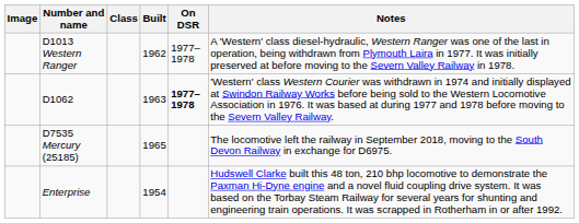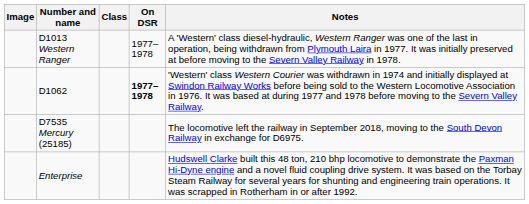 <table class="wikitable sortable">
 <tr>
 <th class=unsortable>Image</th>
 <th>Number and name</th>
 <th>Class</th>
-<th>Built</th>
 <th>On DSR</th>
 <th class=unsortable>Notes</th>
 </tr>
 <tr>
 <td></td>
 <td>D1013<br><em>Western Ranger</em></td>
 <td></td>
-<td>1962</td>
 <td>1977–1978</td>
 <td>A 'Western' class diesel-hydraulic, <em>Western Ranger</em> was one of the last in operation, being withdrawn from <a href='#'>Plymouth Laira</a> in 1977. It was initially preserved at  before moving to the <a href='#'>Severn Valley Railway</a> in 1978.</td>
 </tr>
 <tr>
 <td></td>
 <td>D1062<br></td>
 <td></td>
-<td>1963</td>
 <td><strong>1977–1978</strong></td>
 <td>'Western' class <em>Western Courier</em> was withdrawn in 1974 and initially displayed at <a href='#'>Swindon Railway Works</a> before being sold to the Western Locomotive Association in 1976. It was based at  during 1977 and 1978 before moving to the <a href='#'>Severn Valley Railway</a>.</td>
 </tr>
 <tr>
 <td></td>
 <td>D7535 <em>Mercury</em> (25185)</td>
 <td></td>
-<td>1965</td>
 <td></td>
 <td>The locomotive left the railway in September 2018, moving to the <a href='#'>South Devon Railway</a> in exchange for  D6975.</td>
 </tr>
 <tr>
 <td></td>
 <td><em>Enterprise</em></td>
 <td></td>
-<td>1954</td>
 <td data-sort-value="1978"></td>
 <td><a href='#'>Hudswell Clarke</a> built this 48 ton, 210 bhp locomotive to demonstrate the <a href='#'>Paxman Hi-Dyne engine</a> and a novel fluid coupling drive system. It was based on the Torbay Steam Railway for several years for shunting and engineering train operations. It was scrapped in Rotherham in or after 1992.</td>
 </tr>
 </table>
